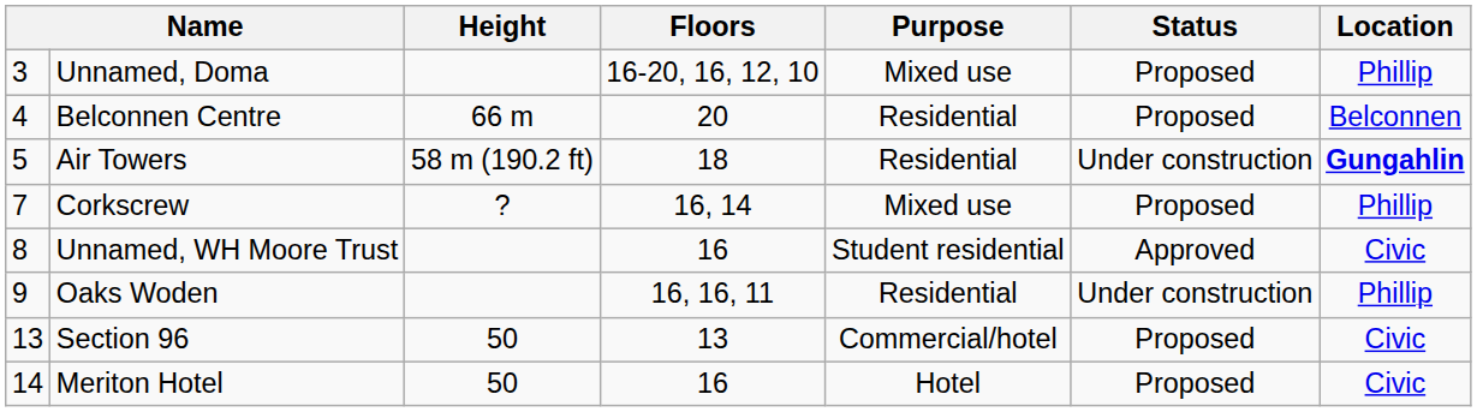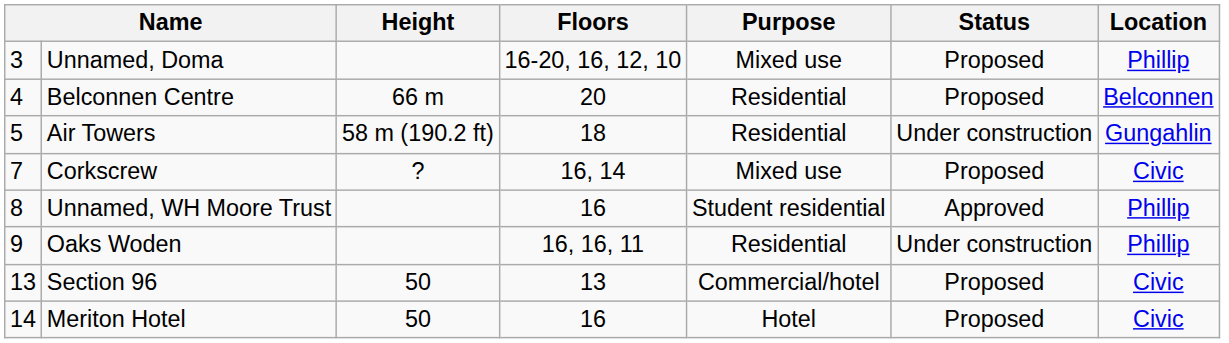 <table class="wikitable">
 <tr>
 <th style="text-align:center;" colspan="2">Name</th>
 <th align=center>Height</th>
 <th align=center>Floors</th>
 <th align=center>Purpose</th>
 <th align=center>Status</th>
 <th align=center>Location</th>
 </tr>
 <tr>
 <td>3</td>
 <td>Unnamed, Doma</td>
 <td align=center></td>
 <td align=center>16-20, 16, 12, 10</td>
 <td align=center>Mixed use</td>
 <td align=center>Proposed</td>
 <td align=center><a href='#'>Phillip</a></td>
 </tr>
 <tr>
 <td>4</td>
 <td>Belconnen Centre</td>
 <td style="text-align:center;">66 m</td>
 <td style="text-align:center;">20</td>
 <td style="text-align:center;">Residential</td>
 <td style="text-align:center;">Proposed</td>
 <td align=center><a href='#'>Belconnen</a></td>
 </tr>
 <tr>
 <td>5</td>
 <td>Air Towers</td>
 <td align=center>58 m (190.2 ft)</td>
 <td align=center>18</td>
 <td align=center>Residential</td>
 <td align=center>Under construction</td>
-<td align=center><strong><a href='#'>Gungahlin</a></strong></td>
+<td align=center><a href='#'>Gungahlin</a></td>
 </tr>
 <tr>
 <td>7</td>
 <td>Corkscrew</td>
 <td align=center>?</td>
 <td align=center>16, 14</td>
 <td align=center>Mixed use</td>
 <td align=center>Proposed</td>
-<td align=center><a href='#'>Phillip</a></td>
+<td align=center><a href='#'>Civic</a></td>
 </tr>
 <tr>
 <td>8</td>
 <td>Unnamed, WH Moore Trust</td>
 <td align=center></td>
 <td align=center>16</td>
 <td align=center>Student residential</td>
 <td align=center>Approved</td>
-<td align=center><a href='#'>Civic</a></td>
+<td align=center><a href='#'>Phillip</a></td>
 </tr>
 <tr>
 <td>9</td>
 <td>Oaks Woden</td>
 <td align=center></td>
 <td align=center>16, 16, 11</td>
 <td align=center>Residential</td>
 <td align=center>Under construction</td>
 <td align=center><a href='#'>Phillip</a></td>
 </tr>
 <tr>
 <td>13</td>
 <td>Section 96</td>
 <td align=center>50</td>
 <td align=center>13</td>
 <td align=center>Commercial/hotel</td>
 <td align=center>Proposed</td>
 <td align=center><a href='#'>Civic</a></td>
 </tr>
 <tr>
 <td>14</td>
 <td>Meriton Hotel</td>
 <td align=center>50</td>
 <td align=center>16</td>
 <td align=center>Hotel</td>
 <td align=center>Proposed</td>
 <td align=center><a href='#'>Civic</a></td>
 </tr>
 </table>
